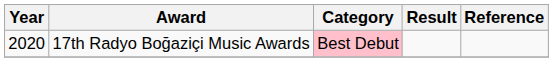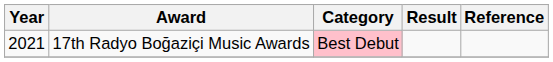 <table class="wikitable">
 <tr>
 <th>Year</th>
 <th>Award</th>
 <th>Category</th>
 <th>Result</th>
 <th>Reference</th>
 </tr>
 <tr>
-<td>2020</td>
+<td>2021</td>
 <td>17th Radyo Boğaziçi Music Awards</td>
 <td style="background: pink;">Best Debut</td>
 <td></td>
 <td></td>
 </tr>
 <tr>
 </tr>
 </table>
